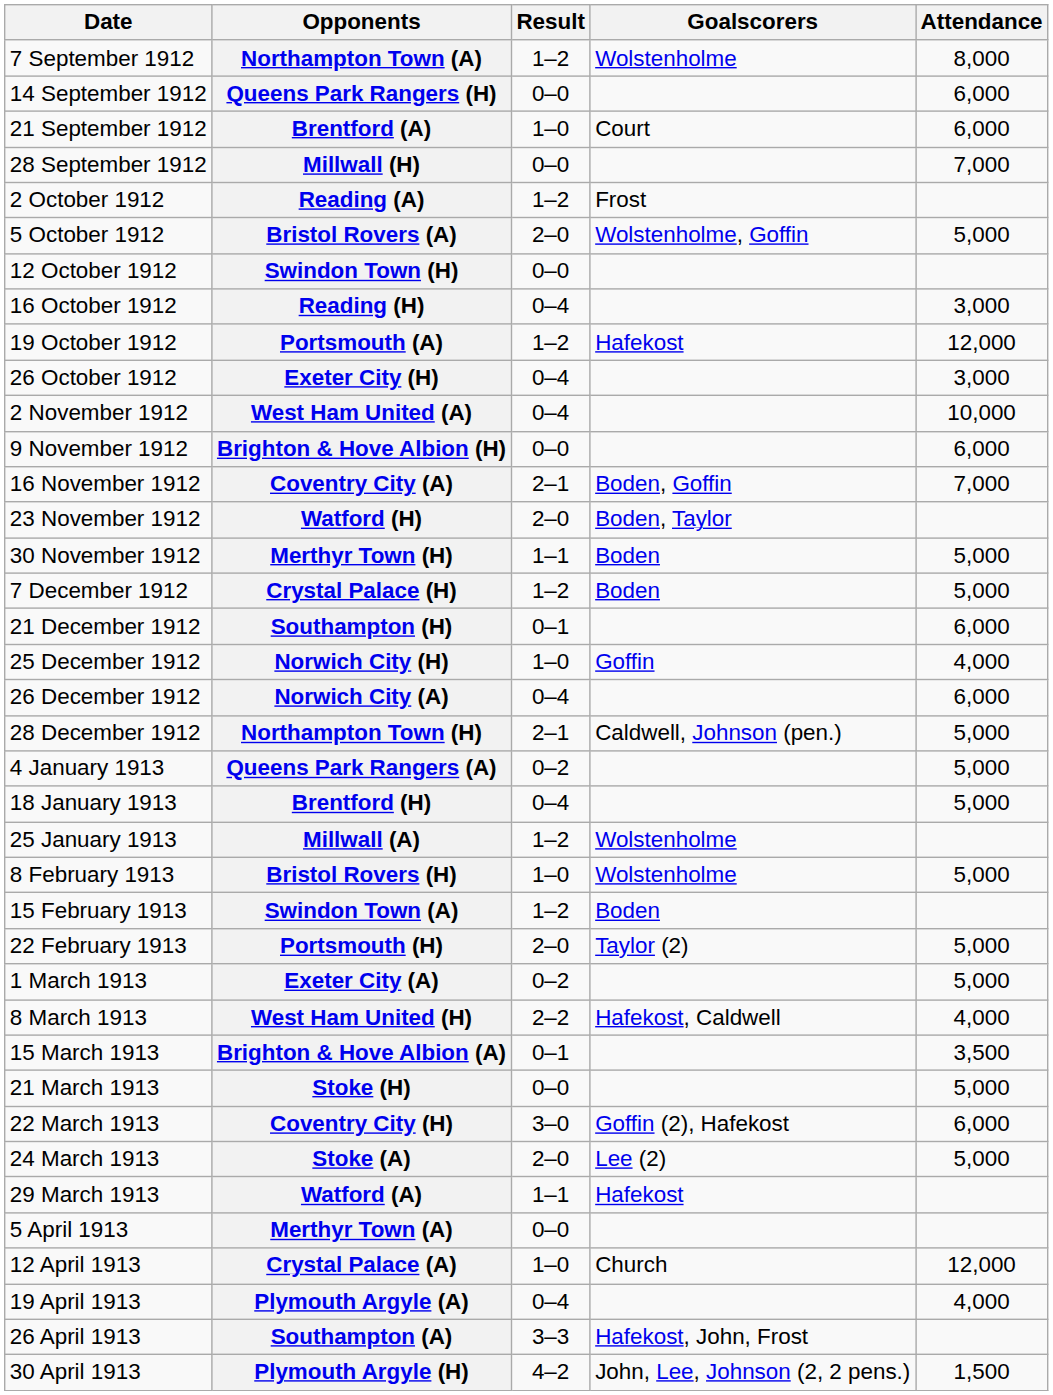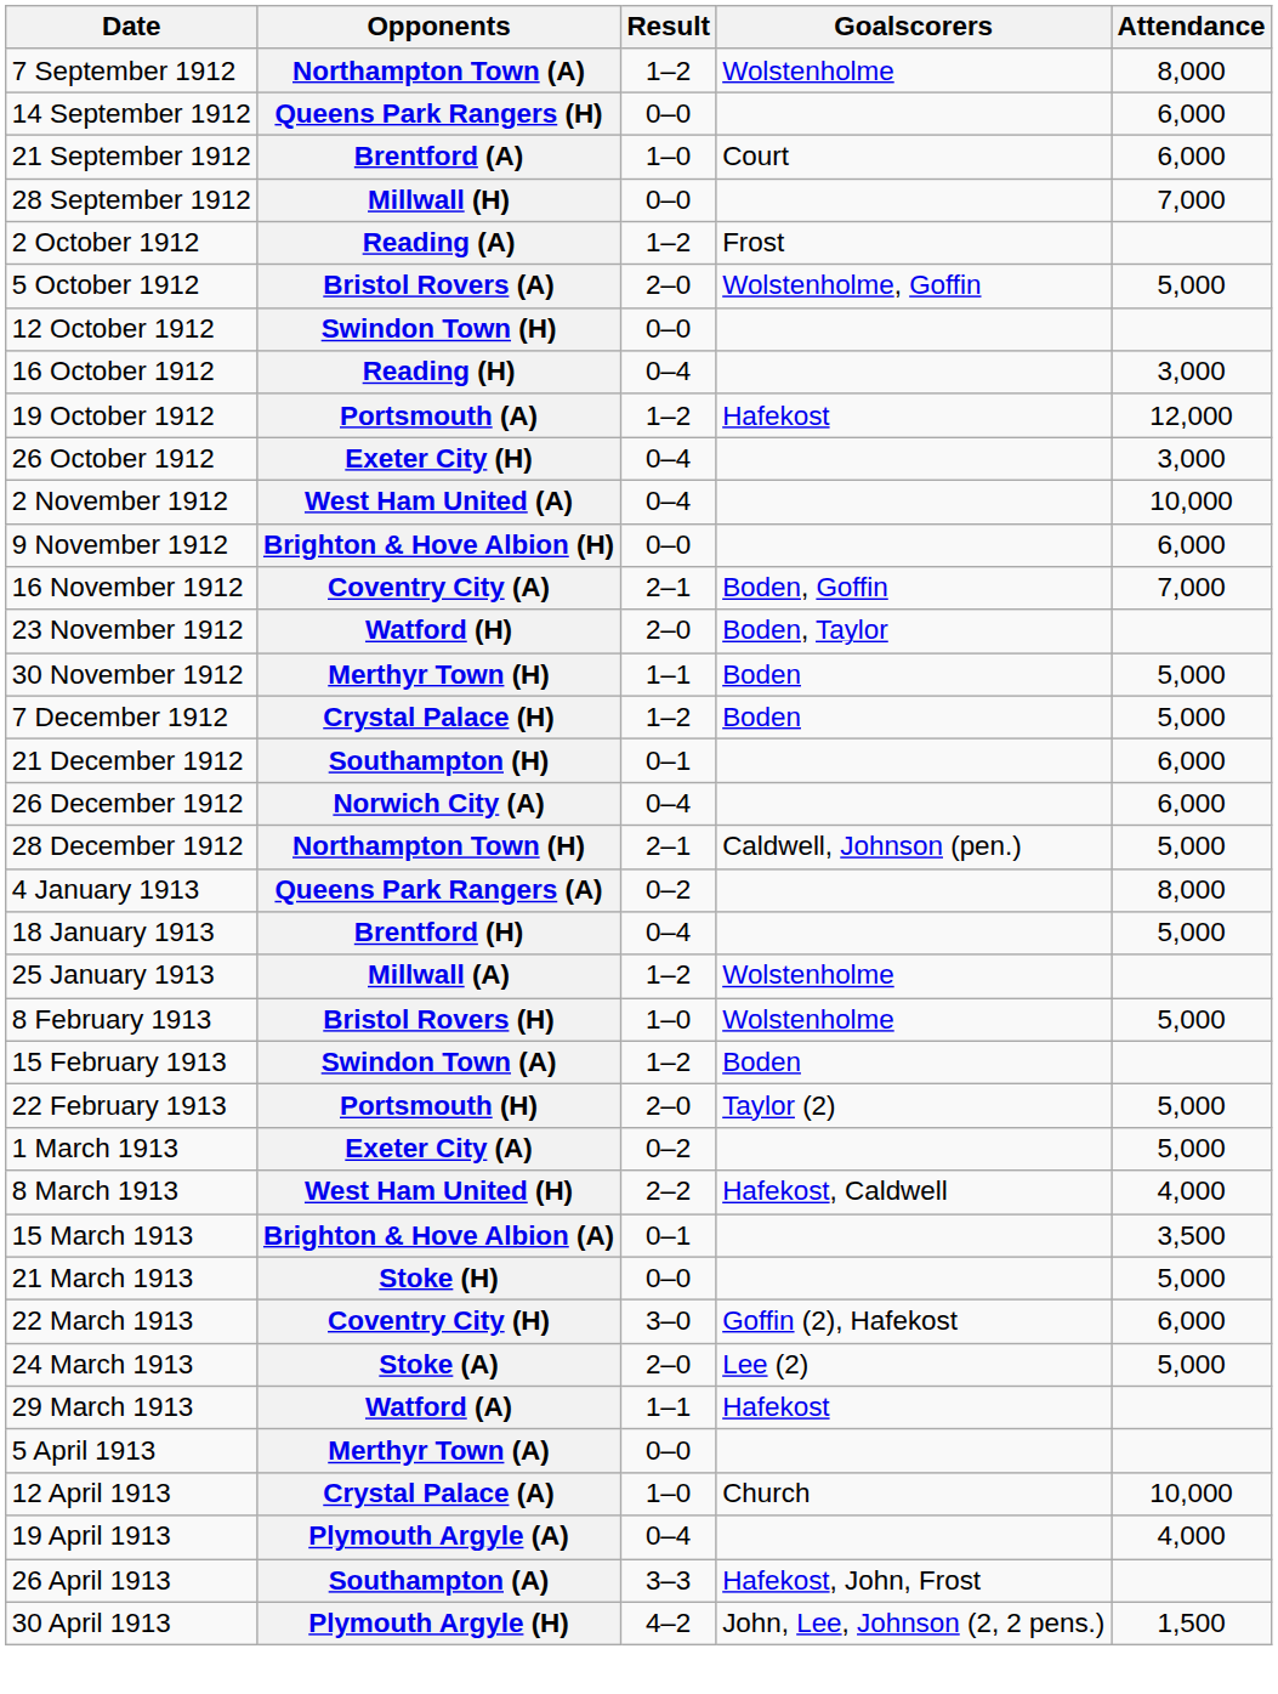 <table class="wikitable plainrowheaders sortable">
 <tr>
 <th scope=col>Date</th>
 <th scope=col>Opponents</th>
 <th scope=col>Result</th>
 <th scope=col class=unsortable>Goalscorers</th>
 <th scope=col>Attendance</th>
 </tr>
 <tr>
 <td>7 September 1912</td>
 <th scope=row><a href='#'>Northampton Town</a> (A)</th>
 <td align=center>1–2</td>
 <td><a href='#'>Wolstenholme</a></td>
 <td align=center>8,000</td>
 </tr>
 <tr>
 <td>14 September 1912</td>
 <th scope=row><a href='#'>Queens Park Rangers</a> (H)</th>
 <td align=center>0–0</td>
 <td></td>
 <td align=center>6,000</td>
 </tr>
 <tr>
 <td>21 September 1912</td>
 <th scope=row><a href='#'>Brentford</a> (A)</th>
 <td align=center>1–0</td>
 <td>Court</td>
 <td align=center>6,000</td>
 </tr>
 <tr>
 <td>28 September 1912</td>
 <th scope=row><a href='#'>Millwall</a> (H)</th>
 <td align=center>0–0</td>
 <td></td>
 <td align=center>7,000</td>
 </tr>
 <tr>
 <td>2 October 1912</td>
 <th scope=row><a href='#'>Reading</a> (A)</th>
 <td align=center>1–2</td>
 <td>Frost</td>
 <td align=center></td>
 </tr>
 <tr>
 <td>5 October 1912</td>
 <th scope=row><a href='#'>Bristol Rovers</a> (A)</th>
 <td align=center>2–0</td>
 <td><a href='#'>Wolstenholme</a>, <a href='#'>Goffin</a></td>
 <td align=center>5,000</td>
 </tr>
 <tr>
 <td>12 October 1912</td>
 <th scope=row><a href='#'>Swindon Town</a> (H)</th>
 <td align=center>0–0</td>
 <td></td>
 <td align=center></td>
 </tr>
 <tr>
 <td>16 October 1912</td>
 <th scope=row><a href='#'>Reading</a> (H)</th>
 <td align=center>0–4</td>
 <td></td>
 <td align=center>3,000</td>
 </tr>
 <tr>
 <td>19 October 1912</td>
 <th scope=row><a href='#'>Portsmouth</a> (A)</th>
 <td align=center>1–2</td>
 <td><a href='#'>Hafekost</a></td>
 <td align=center>12,000</td>
 </tr>
 <tr>
 <td>26 October 1912</td>
 <th scope=row><a href='#'>Exeter City</a> (H)</th>
 <td align=center>0–4</td>
 <td></td>
 <td align=center>3,000</td>
 </tr>
 <tr>
 <td>2 November 1912</td>
 <th scope=row><a href='#'>West Ham United</a> (A)</th>
 <td align=center>0–4</td>
 <td></td>
 <td align=center>10,000</td>
 </tr>
 <tr>
 <td>9 November 1912</td>
 <th scope=row><a href='#'>Brighton & Hove Albion</a> (H)</th>
 <td align=center>0–0</td>
 <td></td>
 <td align=center>6,000</td>
 </tr>
 <tr>
 <td>16 November 1912</td>
 <th scope=row><a href='#'>Coventry City</a> (A)</th>
 <td align=center>2–1</td>
 <td><a href='#'>Boden</a>, <a href='#'>Goffin</a></td>
 <td align=center>7,000</td>
 </tr>
 <tr>
 <td>23 November 1912</td>
 <th scope=row><a href='#'>Watford</a> (H)</th>
 <td align=center>2–0</td>
 <td><a href='#'>Boden</a>, <a href='#'>Taylor</a></td>
 <td align=center></td>
 </tr>
 <tr>
 <td>30 November 1912</td>
 <th scope=row><a href='#'>Merthyr Town</a> (H)</th>
 <td align=center>1–1</td>
 <td><a href='#'>Boden</a></td>
 <td align=center>5,000</td>
 </tr>
 <tr>
 <td>7 December 1912</td>
 <th scope=row><a href='#'>Crystal Palace</a> (H)</th>
 <td align=center>1–2</td>
 <td><a href='#'>Boden</a></td>
 <td align=center>5,000</td>
 </tr>
 <tr>
 <td>21 December 1912</td>
 <th scope=row><a href='#'>Southampton</a> (H)</th>
 <td align=center>0–1</td>
 <td></td>
 <td align=center>6,000</td>
 </tr>
 <tr>
-<td>25 December 1912</td>
-<th scope=row><a href='#'>Norwich City</a> (H)</th>
-<td align=center>1–0</td>
-<td><a href='#'>Goffin</a></td>
-<td align=center>4,000</td>
-</tr>
-<tr>
 <td>26 December 1912</td>
 <th scope=row><a href='#'>Norwich City</a> (A)</th>
 <td align=center>0–4</td>
 <td></td>
 <td align=center>6,000</td>
 </tr>
 <tr>
 <td>28 December 1912</td>
 <th scope=row><a href='#'>Northampton Town</a> (H)</th>
 <td align=center>2–1</td>
 <td>Caldwell, <a href='#'>Johnson</a> (pen.)</td>
 <td align=center>5,000</td>
 </tr>
 <tr>
 <td>4 January 1913</td>
 <th scope=row><a href='#'>Queens Park Rangers</a> (A)</th>
 <td align=center>0–2</td>
 <td></td>
-<td align=center>5,000</td>
+<td align=center>8,000</td>
 </tr>
 <tr>
 <td>18 January 1913</td>
 <th scope=row><a href='#'>Brentford</a> (H)</th>
 <td align=center>0–4</td>
 <td></td>
 <td align=center>5,000</td>
 </tr>
 <tr>
 <td>25 January 1913</td>
 <th scope=row><a href='#'>Millwall</a> (A)</th>
 <td align=center>1–2</td>
 <td><a href='#'>Wolstenholme</a></td>
 <td align=center></td>
 </tr>
 <tr>
 <td>8 February 1913</td>
 <th scope=row><a href='#'>Bristol Rovers</a> (H)</th>
 <td align=center>1–0</td>
 <td><a href='#'>Wolstenholme</a></td>
 <td align=center>5,000</td>
 </tr>
 <tr>
 <td>15 February 1913</td>
 <th scope=row><a href='#'>Swindon Town</a> (A)</th>
 <td align=center>1–2</td>
 <td><a href='#'>Boden</a></td>
 <td align=center></td>
 </tr>
 <tr>
 <td>22 February 1913</td>
 <th scope=row><a href='#'>Portsmouth</a> (H)</th>
 <td align=center>2–0</td>
 <td><a href='#'>Taylor</a> (2)</td>
 <td align=center>5,000</td>
 </tr>
 <tr>
 <td>1 March 1913</td>
 <th scope=row><a href='#'>Exeter City</a> (A)</th>
 <td align=center>0–2</td>
 <td></td>
 <td align=center>5,000</td>
 </tr>
 <tr>
 <td>8 March 1913</td>
 <th scope=row><a href='#'>West Ham United</a> (H)</th>
 <td align=center>2–2</td>
 <td><a href='#'>Hafekost</a>, Caldwell</td>
 <td align=center>4,000</td>
 </tr>
 <tr>
 <td>15 March 1913</td>
 <th scope=row><a href='#'>Brighton & Hove Albion</a> (A)</th>
 <td align=center>0–1</td>
 <td></td>
 <td align=center>3,500</td>
 </tr>
 <tr>
 <td>21 March 1913</td>
 <th scope=row><a href='#'>Stoke</a> (H)</th>
 <td align=center>0–0</td>
 <td></td>
 <td align=center>5,000</td>
 </tr>
 <tr>
 <td>22 March 1913</td>
 <th scope=row><a href='#'>Coventry City</a> (H)</th>
 <td align=center>3–0</td>
 <td><a href='#'>Goffin</a> (2), Hafekost</td>
 <td align=center>6,000</td>
 </tr>
 <tr>
 <td>24 March 1913</td>
 <th scope=row><a href='#'>Stoke</a> (A)</th>
 <td align=center>2–0</td>
 <td><a href='#'>Lee</a> (2)</td>
 <td align=center>5,000</td>
 </tr>
 <tr>
 <td>29 March 1913</td>
 <th scope=row><a href='#'>Watford</a> (A)</th>
 <td align=center>1–1</td>
 <td><a href='#'>Hafekost</a></td>
 <td align=center></td>
 </tr>
 <tr>
 <td>5 April 1913</td>
 <th scope=row><a href='#'>Merthyr Town</a> (A)</th>
 <td align=center>0–0</td>
 <td></td>
 <td align=center></td>
 </tr>
 <tr>
 <td>12 April 1913</td>
 <th scope=row><a href='#'>Crystal Palace</a> (A)</th>
 <td align=center>1–0</td>
 <td>Church</td>
-<td align=center>12,000</td>
+<td align=center>10,000</td>
 </tr>
 <tr>
 <td>19 April 1913</td>
 <th scope=row><a href='#'>Plymouth Argyle</a> (A)</th>
 <td align=center>0–4</td>
 <td></td>
 <td align=center>4,000</td>
 </tr>
 <tr>
 <td>26 April 1913</td>
 <th scope=row><a href='#'>Southampton</a> (A)</th>
 <td align=center>3–3</td>
 <td><a href='#'>Hafekost</a>, John, Frost</td>
 <td align=center></td>
 </tr>
 <tr>
 <td>30 April 1913</td>
 <th scope=row><a href='#'>Plymouth Argyle</a> (H)</th>
 <td align=center>4–2</td>
 <td>John, <a href='#'>Lee</a>, <a href='#'>Johnson</a> (2, 2 pens.)</td>
 <td align=center>1,500</td>
 </tr>
 </table>
